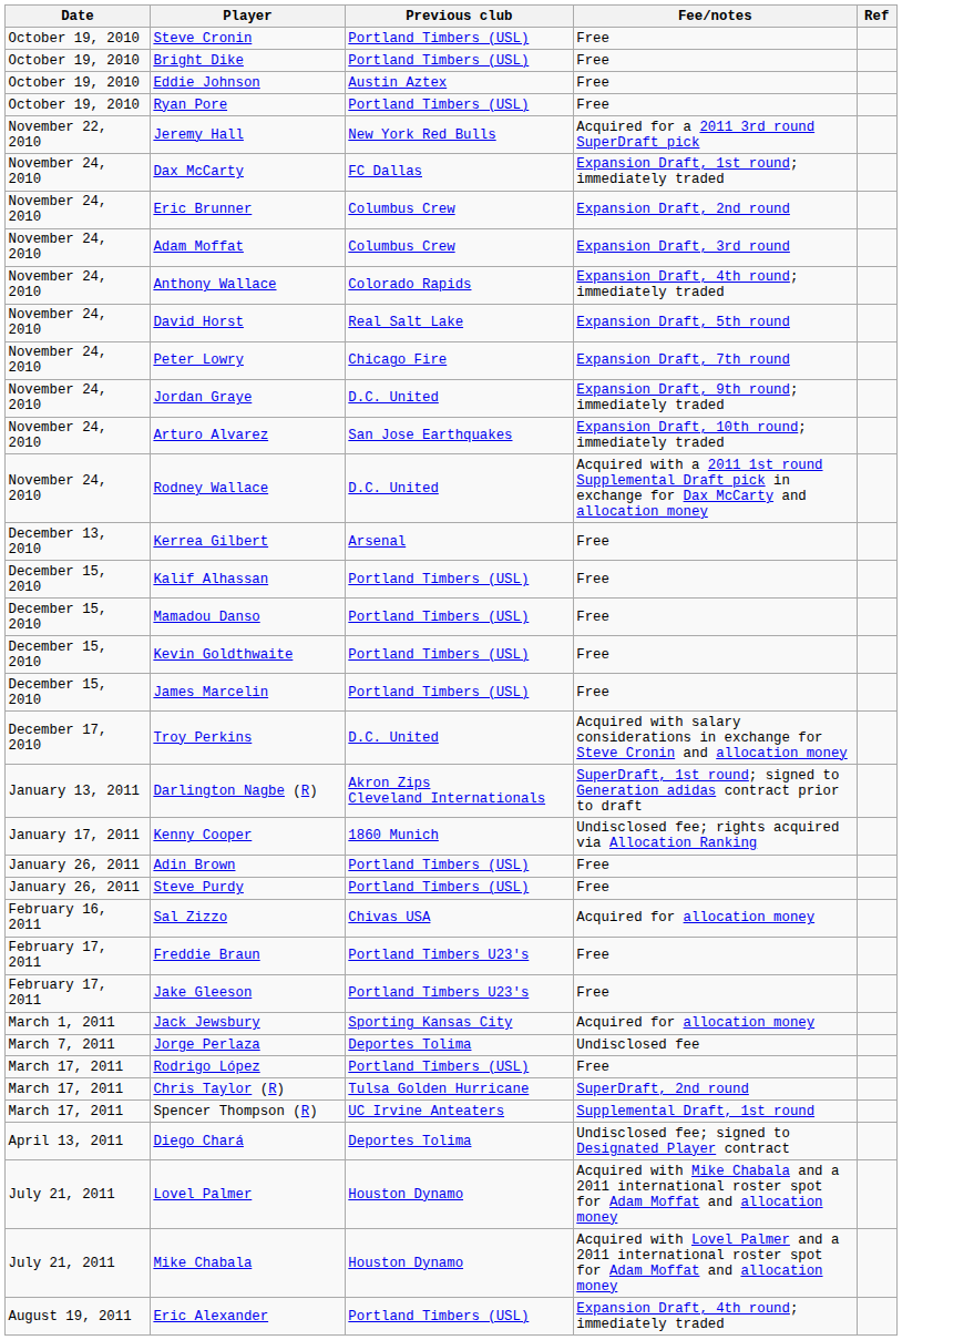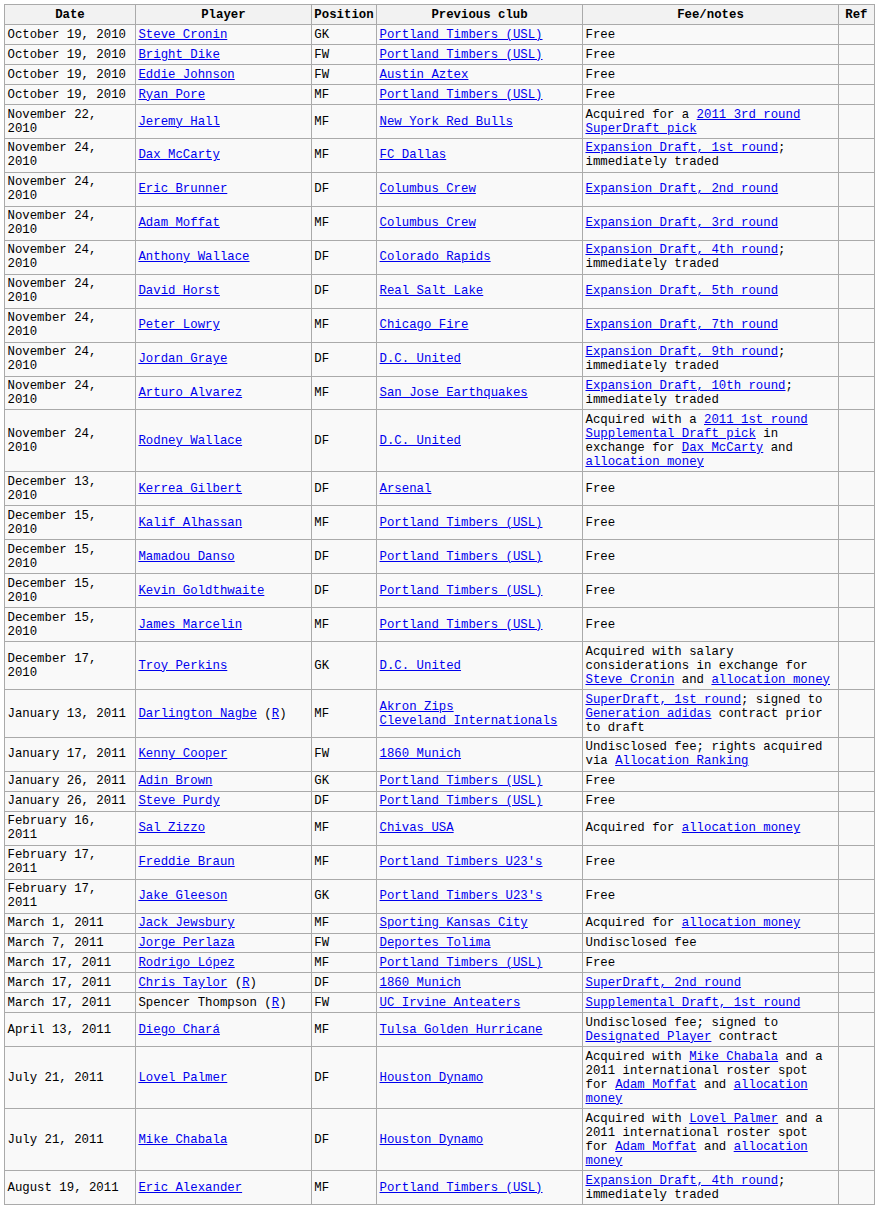 <table class="wikitable" style="font-size:95%;">
 <tr>
 <th width=125px>Date</th>
 <th width=170px>Player</th>
+<th width=50px>Position</th>
 <th width=200px>Previous club</th>
 <th width=250px>Fee/notes</th>
 <th width=30px>Ref</th>
 </tr>
 <tr>
 <td>October 19, 2010</td>
 <td> <a href='#'>Steve Cronin</a></td>
+<td>GK</td>
 <td> <a href='#'>Portland Timbers (USL)</a></td>
 <td>Free</td>
 <td></td>
 </tr>
 <tr>
 <td>October 19, 2010</td>
 <td> <a href='#'>Bright Dike</a></td>
+<td>FW</td>
 <td> <a href='#'>Portland Timbers (USL)</a></td>
 <td>Free</td>
 <td></td>
 </tr>
 <tr>
 <td>October 19, 2010</td>
 <td> <a href='#'>Eddie Johnson</a></td>
+<td>FW</td>
 <td> <a href='#'>Austin Aztex</a></td>
 <td>Free</td>
 <td></td>
 </tr>
 <tr>
 <td>October 19, 2010</td>
 <td> <a href='#'>Ryan Pore</a></td>
+<td>MF</td>
 <td> <a href='#'>Portland Timbers (USL)</a></td>
 <td>Free</td>
 <td></td>
 </tr>
 <tr>
 <td>November 22, 2010</td>
 <td> <a href='#'>Jeremy Hall</a></td>
+<td>MF</td>
 <td> <a href='#'>New York Red Bulls</a></td>
 <td>Acquired for a <a href='#'>2011 3rd round SuperDraft pick</a></td>
 <td></td>
 </tr>
 <tr>
 <td>November 24, 2010</td>
 <td> <a href='#'>Dax McCarty</a></td>
+<td>MF</td>
 <td> <a href='#'>FC Dallas</a></td>
 <td><a href='#'>Expansion Draft, 1st round</a>; immediately traded</td>
 <td></td>
 </tr>
 <tr>
 <td>November 24, 2010</td>
 <td> <a href='#'>Eric Brunner</a></td>
+<td>DF</td>
 <td> <a href='#'>Columbus Crew</a></td>
 <td><a href='#'>Expansion Draft, 2nd round</a></td>
 <td></td>
 </tr>
 <tr>
 <td>November 24, 2010</td>
 <td> <a href='#'>Adam Moffat</a></td>
+<td>MF</td>
 <td> <a href='#'>Columbus Crew</a></td>
 <td><a href='#'>Expansion Draft, 3rd round</a></td>
 <td></td>
 </tr>
 <tr>
 <td>November 24, 2010</td>
 <td> <a href='#'>Anthony Wallace</a></td>
+<td>DF</td>
 <td> <a href='#'>Colorado Rapids</a></td>
 <td><a href='#'>Expansion Draft, 4th round</a>; immediately traded</td>
 <td></td>
 </tr>
 <tr>
 <td>November 24, 2010</td>
 <td> <a href='#'>David Horst</a></td>
+<td>DF</td>
 <td> <a href='#'>Real Salt Lake</a></td>
 <td><a href='#'>Expansion Draft, 5th round</a></td>
 <td></td>
 </tr>
 <tr>
 <td>November 24, 2010</td>
 <td> <a href='#'>Peter Lowry</a></td>
+<td>MF</td>
 <td> <a href='#'>Chicago Fire</a></td>
 <td><a href='#'>Expansion Draft, 7th round</a></td>
 <td></td>
 </tr>
 <tr>
 <td>November 24, 2010</td>
 <td> <a href='#'>Jordan Graye</a></td>
+<td>DF</td>
 <td> <a href='#'>D.C. United</a></td>
 <td><a href='#'>Expansion Draft, 9th round</a>; immediately traded</td>
 <td></td>
 </tr>
 <tr>
 <td>November 24, 2010</td>
 <td> <a href='#'>Arturo Alvarez</a></td>
+<td>MF</td>
 <td> <a href='#'>San Jose Earthquakes</a></td>
 <td><a href='#'>Expansion Draft, 10th round</a>; immediately traded</td>
 <td></td>
 </tr>
 <tr>
 <td>November 24, 2010</td>
 <td> <a href='#'>Rodney Wallace</a></td>
+<td>DF</td>
 <td> <a href='#'>D.C. United</a></td>
 <td>Acquired with a <a href='#'>2011 1st round Supplemental Draft pick</a> in exchange for <a href='#'>Dax McCarty</a> and <a href='#'>allocation money</a></td>
 <td></td>
 </tr>
 <tr>
 <td>December 13, 2010</td>
 <td> <a href='#'>Kerrea Gilbert</a></td>
+<td>DF</td>
 <td> <a href='#'>Arsenal</a></td>
 <td>Free</td>
 <td></td>
 </tr>
 <tr>
 <td>December 15, 2010</td>
 <td> <a href='#'>Kalif Alhassan</a></td>
+<td>MF</td>
 <td> <a href='#'>Portland Timbers (USL)</a></td>
 <td>Free</td>
 <td></td>
 </tr>
 <tr>
 <td>December 15, 2010</td>
 <td> <a href='#'>Mamadou Danso</a></td>
+<td>DF</td>
 <td> <a href='#'>Portland Timbers (USL)</a></td>
 <td>Free</td>
 <td></td>
 </tr>
 <tr>
 <td>December 15, 2010</td>
 <td> <a href='#'>Kevin Goldthwaite</a></td>
+<td>DF</td>
 <td> <a href='#'>Portland Timbers (USL)</a></td>
 <td>Free</td>
 <td></td>
 </tr>
 <tr>
 <td>December 15, 2010</td>
 <td> <a href='#'>James Marcelin</a></td>
+<td>MF</td>
 <td> <a href='#'>Portland Timbers (USL)</a></td>
 <td>Free</td>
 <td></td>
 </tr>
 <tr>
 <td>December 17, 2010</td>
 <td> <a href='#'>Troy Perkins</a></td>
+<td>GK</td>
 <td> <a href='#'>D.C. United</a></td>
 <td>Acquired with salary considerations in exchange for <a href='#'>Steve Cronin</a> and <a href='#'>allocation money</a></td>
 <td></td>
 </tr>
 <tr>
 <td>January 13, 2011</td>
 <td> <a href='#'>Darlington Nagbe</a> (<a href='#'>R</a>)</td>
+<td>MF</td>
 <td> <a href='#'>Akron Zips</a><br> <a href='#'>Cleveland Internationals</a></td>
 <td><a href='#'>SuperDraft, 1st round</a>; signed to <a href='#'>Generation adidas</a> contract prior to draft</td>
 <td></td>
 </tr>
 <tr>
 <td>January 17, 2011</td>
 <td> <a href='#'>Kenny Cooper</a></td>
+<td>FW</td>
 <td> <a href='#'>1860 Munich</a></td>
 <td>Undisclosed fee; rights acquired via <a href='#'>Allocation Ranking</a></td>
 <td></td>
 </tr>
 <tr>
 <td>January 26, 2011</td>
 <td> <a href='#'>Adin Brown</a></td>
+<td>GK</td>
 <td> <a href='#'>Portland Timbers (USL)</a></td>
 <td>Free</td>
 <td></td>
 </tr>
 <tr>
 <td>January 26, 2011</td>
 <td> <a href='#'>Steve Purdy</a></td>
+<td>DF</td>
 <td> <a href='#'>Portland Timbers (USL)</a></td>
 <td>Free</td>
 <td></td>
 </tr>
 <tr>
 <td>February 16, 2011</td>
 <td> <a href='#'>Sal Zizzo</a></td>
+<td>MF</td>
 <td> <a href='#'>Chivas USA</a></td>
 <td>Acquired for <a href='#'>allocation money</a></td>
 <td></td>
 </tr>
 <tr>
 <td>February 17, 2011</td>
 <td> <a href='#'>Freddie Braun</a></td>
+<td>MF</td>
 <td> <a href='#'>Portland Timbers U23's</a></td>
 <td>Free</td>
 <td></td>
 </tr>
 <tr>
 <td>February 17, 2011</td>
 <td> <a href='#'>Jake Gleeson</a></td>
+<td>GK</td>
 <td> <a href='#'>Portland Timbers U23's</a></td>
 <td>Free</td>
 <td></td>
 </tr>
 <tr>
 <td>March 1, 2011</td>
 <td> <a href='#'>Jack Jewsbury</a></td>
+<td>MF</td>
 <td> <a href='#'>Sporting Kansas City</a></td>
 <td>Acquired for <a href='#'>allocation money</a></td>
 <td></td>
 </tr>
 <tr>
 <td>March 7, 2011</td>
 <td> <a href='#'>Jorge Perlaza</a></td>
+<td>FW</td>
 <td> <a href='#'>Deportes Tolima</a></td>
 <td>Undisclosed fee</td>
 <td></td>
 </tr>
 <tr>
 <td>March 17, 2011</td>
 <td> <a href='#'>Rodrigo López</a></td>
+<td>MF</td>
 <td> <a href='#'>Portland Timbers (USL)</a></td>
 <td>Free</td>
 <td></td>
 </tr>
 <tr>
 <td>March 17, 2011</td>
 <td> <a href='#'>Chris Taylor</a> (<a href='#'>R</a>)</td>
-<td> <a href='#'>Tulsa Golden Hurricane</a></td>
+<td>DF</td>
+<td> <a href='#'>1860 Munich</a></td>
 <td><a href='#'>SuperDraft, 2nd round</a></td>
 <td></td>
 </tr>
 <tr>
 <td>March 17, 2011</td>
 <td> Spencer Thompson (<a href='#'>R</a>)</td>
+<td>FW</td>
 <td> <a href='#'>UC Irvine Anteaters</a></td>
 <td><a href='#'>Supplemental Draft, 1st round</a></td>
 <td></td>
 </tr>
 <tr>
 <td>April 13, 2011</td>
 <td> <a href='#'>Diego Chará</a></td>
-<td> <a href='#'>Deportes Tolima</a></td>
+<td>MF</td>
+<td> <a href='#'>Tulsa Golden Hurricane</a></td>
 <td>Undisclosed fee; signed to <a href='#'>Designated Player</a> contract</td>
 <td></td>
 </tr>
 <tr>
 <td>July 21, 2011</td>
 <td> <a href='#'>Lovel Palmer</a></td>
+<td>DF</td>
 <td> <a href='#'>Houston Dynamo</a></td>
 <td>Acquired with <a href='#'>Mike Chabala</a> and a 2011 international roster spot for <a href='#'>Adam Moffat</a> and <a href='#'>allocation money</a></td>
 <td></td>
 </tr>
 <tr>
 <td>July 21, 2011</td>
 <td> <a href='#'>Mike Chabala</a></td>
+<td>DF</td>
 <td> <a href='#'>Houston Dynamo</a></td>
 <td>Acquired with <a href='#'>Lovel Palmer</a> and a 2011 international roster spot for <a href='#'>Adam Moffat</a> and <a href='#'>allocation money</a></td>
 <td></td>
 </tr>
 <tr>
 <td>August 19, 2011</td>
 <td> <a href='#'>Eric Alexander</a></td>
+<td>MF</td>
 <td> <a href='#'>Portland Timbers (USL)</a></td>
 <td><a href='#'>Expansion Draft, 4th round</a>; immediately traded</td>
 <td></td>
 </tr>
 </table>
